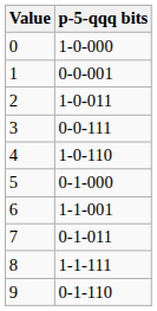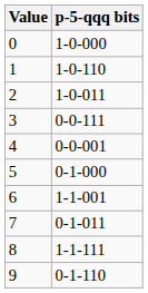 <table class="wikitable">
 <tr>
 <th>Value</th>
 <th>p-5-qqq bits</th>
 </tr>
 <tr>
 <td>0</td>
 <td>1-0-000</td>
 </tr>
 <tr>
 <td>1</td>
-<td>0-0-001</td>
+<td>1-0-110</td>
 </tr>
 <tr>
 <td>2</td>
 <td>1-0-011</td>
 </tr>
 <tr>
 <td>3</td>
 <td>0-0-111</td>
 </tr>
 <tr>
 <td>4</td>
-<td>1-0-110</td>
+<td>0-0-001</td>
 </tr>
 <tr>
 <td>5</td>
 <td>0-1-000</td>
 </tr>
 <tr>
 <td>6</td>
 <td>1-1-001</td>
 </tr>
 <tr>
 <td>7</td>
 <td>0-1-011</td>
 </tr>
 <tr>
 <td>8</td>
 <td>1-1-111</td>
 </tr>
 <tr>
 <td>9</td>
 <td>0-1-110</td>
 </tr>
 </table>
